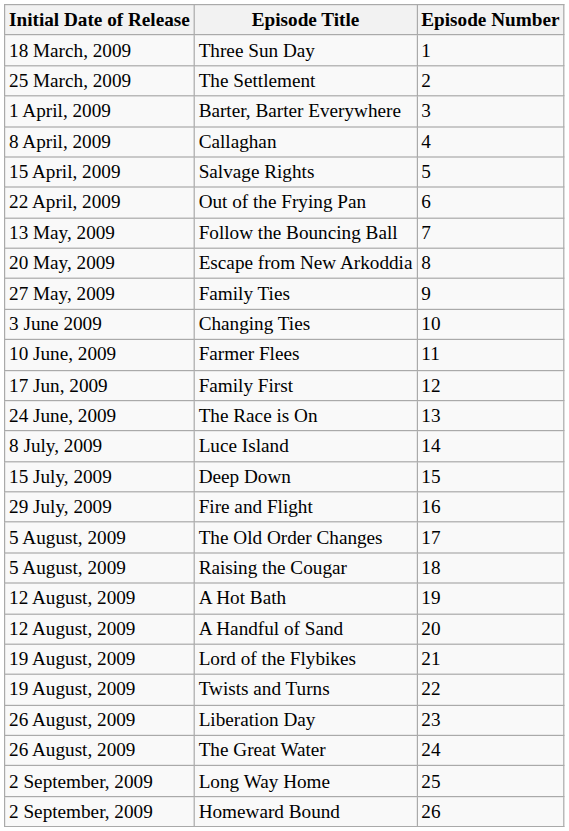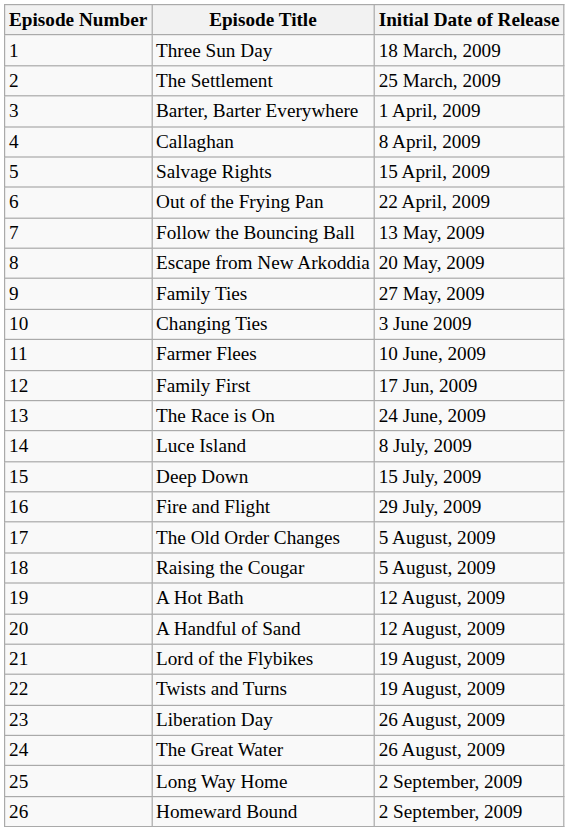 <table class="wikitable">
 <tr>
+<th>Episode Number</th>
+<th>Episode Title</th>
 <th>Initial Date of Release</th>
-<th>Episode Title</th>
-<th>Episode Number</th>
 </tr>
 <tr>
+<td>1</td>
+<td>Three Sun Day</td>
 <td>18 March, 2009</td>
-<td>Three Sun Day</td>
-<td>1</td>
 </tr>
 <tr>
+<td>2</td>
+<td>The Settlement</td>
 <td>25 March, 2009</td>
-<td>The Settlement</td>
-<td>2</td>
 </tr>
 <tr>
+<td>3</td>
+<td>Barter, Barter Everywhere</td>
 <td>1 April, 2009</td>
-<td>Barter, Barter Everywhere</td>
-<td>3</td>
 </tr>
 <tr>
+<td>4</td>
+<td>Callaghan</td>
 <td>8 April, 2009</td>
-<td>Callaghan</td>
-<td>4</td>
 </tr>
 <tr>
+<td>5</td>
+<td>Salvage Rights</td>
 <td>15 April, 2009</td>
-<td>Salvage Rights</td>
-<td>5</td>
 </tr>
 <tr>
+<td>6</td>
+<td>Out of the Frying Pan</td>
 <td>22 April, 2009</td>
-<td>Out of the Frying Pan</td>
-<td>6</td>
 </tr>
 <tr>
+<td>7</td>
+<td>Follow the Bouncing Ball</td>
 <td>13 May, 2009</td>
-<td>Follow the Bouncing Ball</td>
-<td>7</td>
 </tr>
 <tr>
+<td>8</td>
+<td>Escape from New Arkoddia</td>
 <td>20 May, 2009</td>
-<td>Escape from New Arkoddia</td>
-<td>8</td>
 </tr>
 <tr>
+<td>9</td>
+<td>Family Ties</td>
 <td>27 May, 2009</td>
-<td>Family Ties</td>
-<td>9</td>
 </tr>
 <tr>
+<td>10</td>
+<td>Changing Ties</td>
 <td>3 June 2009</td>
-<td>Changing Ties</td>
-<td>10</td>
 </tr>
 <tr>
+<td>11</td>
+<td>Farmer Flees</td>
 <td>10 June, 2009</td>
-<td>Farmer Flees</td>
-<td>11</td>
 </tr>
 <tr>
+<td>12</td>
+<td>Family First</td>
 <td>17 Jun, 2009</td>
-<td>Family First</td>
-<td>12</td>
 </tr>
 <tr>
+<td>13</td>
+<td>The Race is On</td>
 <td>24 June, 2009</td>
-<td>The Race is On</td>
-<td>13</td>
 </tr>
 <tr>
+<td>14</td>
+<td>Luce Island</td>
 <td>8 July, 2009</td>
-<td>Luce Island</td>
-<td>14</td>
 </tr>
 <tr>
+<td>15</td>
+<td>Deep Down</td>
 <td>15 July, 2009</td>
-<td>Deep Down</td>
-<td>15</td>
 </tr>
 <tr>
+<td>16</td>
+<td>Fire and Flight</td>
 <td>29 July, 2009</td>
-<td>Fire and Flight</td>
-<td>16</td>
 </tr>
 <tr>
+<td>17</td>
+<td>The Old Order Changes</td>
 <td>5 August, 2009</td>
-<td>The Old Order Changes</td>
-<td>17</td>
 </tr>
 <tr>
+<td>18</td>
+<td>Raising the Cougar</td>
 <td>5 August, 2009</td>
-<td>Raising the Cougar</td>
-<td>18</td>
 </tr>
 <tr>
+<td>19</td>
+<td>A Hot Bath</td>
 <td>12 August, 2009</td>
-<td>A Hot Bath</td>
-<td>19</td>
 </tr>
 <tr>
+<td>20</td>
+<td>A Handful of Sand</td>
 <td>12 August, 2009</td>
-<td>A Handful of Sand</td>
-<td>20</td>
 </tr>
 <tr>
+<td>21</td>
+<td>Lord of the Flybikes</td>
 <td>19 August, 2009</td>
-<td>Lord of the Flybikes</td>
-<td>21</td>
 </tr>
 <tr>
+<td>22</td>
+<td>Twists and Turns</td>
 <td>19 August, 2009</td>
-<td>Twists and Turns</td>
-<td>22</td>
 </tr>
 <tr>
+<td>23</td>
+<td>Liberation Day</td>
 <td>26 August, 2009</td>
-<td>Liberation Day</td>
-<td>23</td>
 </tr>
 <tr>
+<td>24</td>
+<td>The Great Water</td>
 <td>26 August, 2009</td>
-<td>The Great Water</td>
-<td>24</td>
 </tr>
 <tr>
+<td>25</td>
+<td>Long Way Home</td>
 <td>2 September, 2009</td>
-<td>Long Way Home</td>
-<td>25</td>
 </tr>
 <tr>
+<td>26</td>
+<td>Homeward Bound</td>
 <td>2 September, 2009</td>
-<td>Homeward Bound</td>
-<td>26</td>
 </tr>
 </table>
